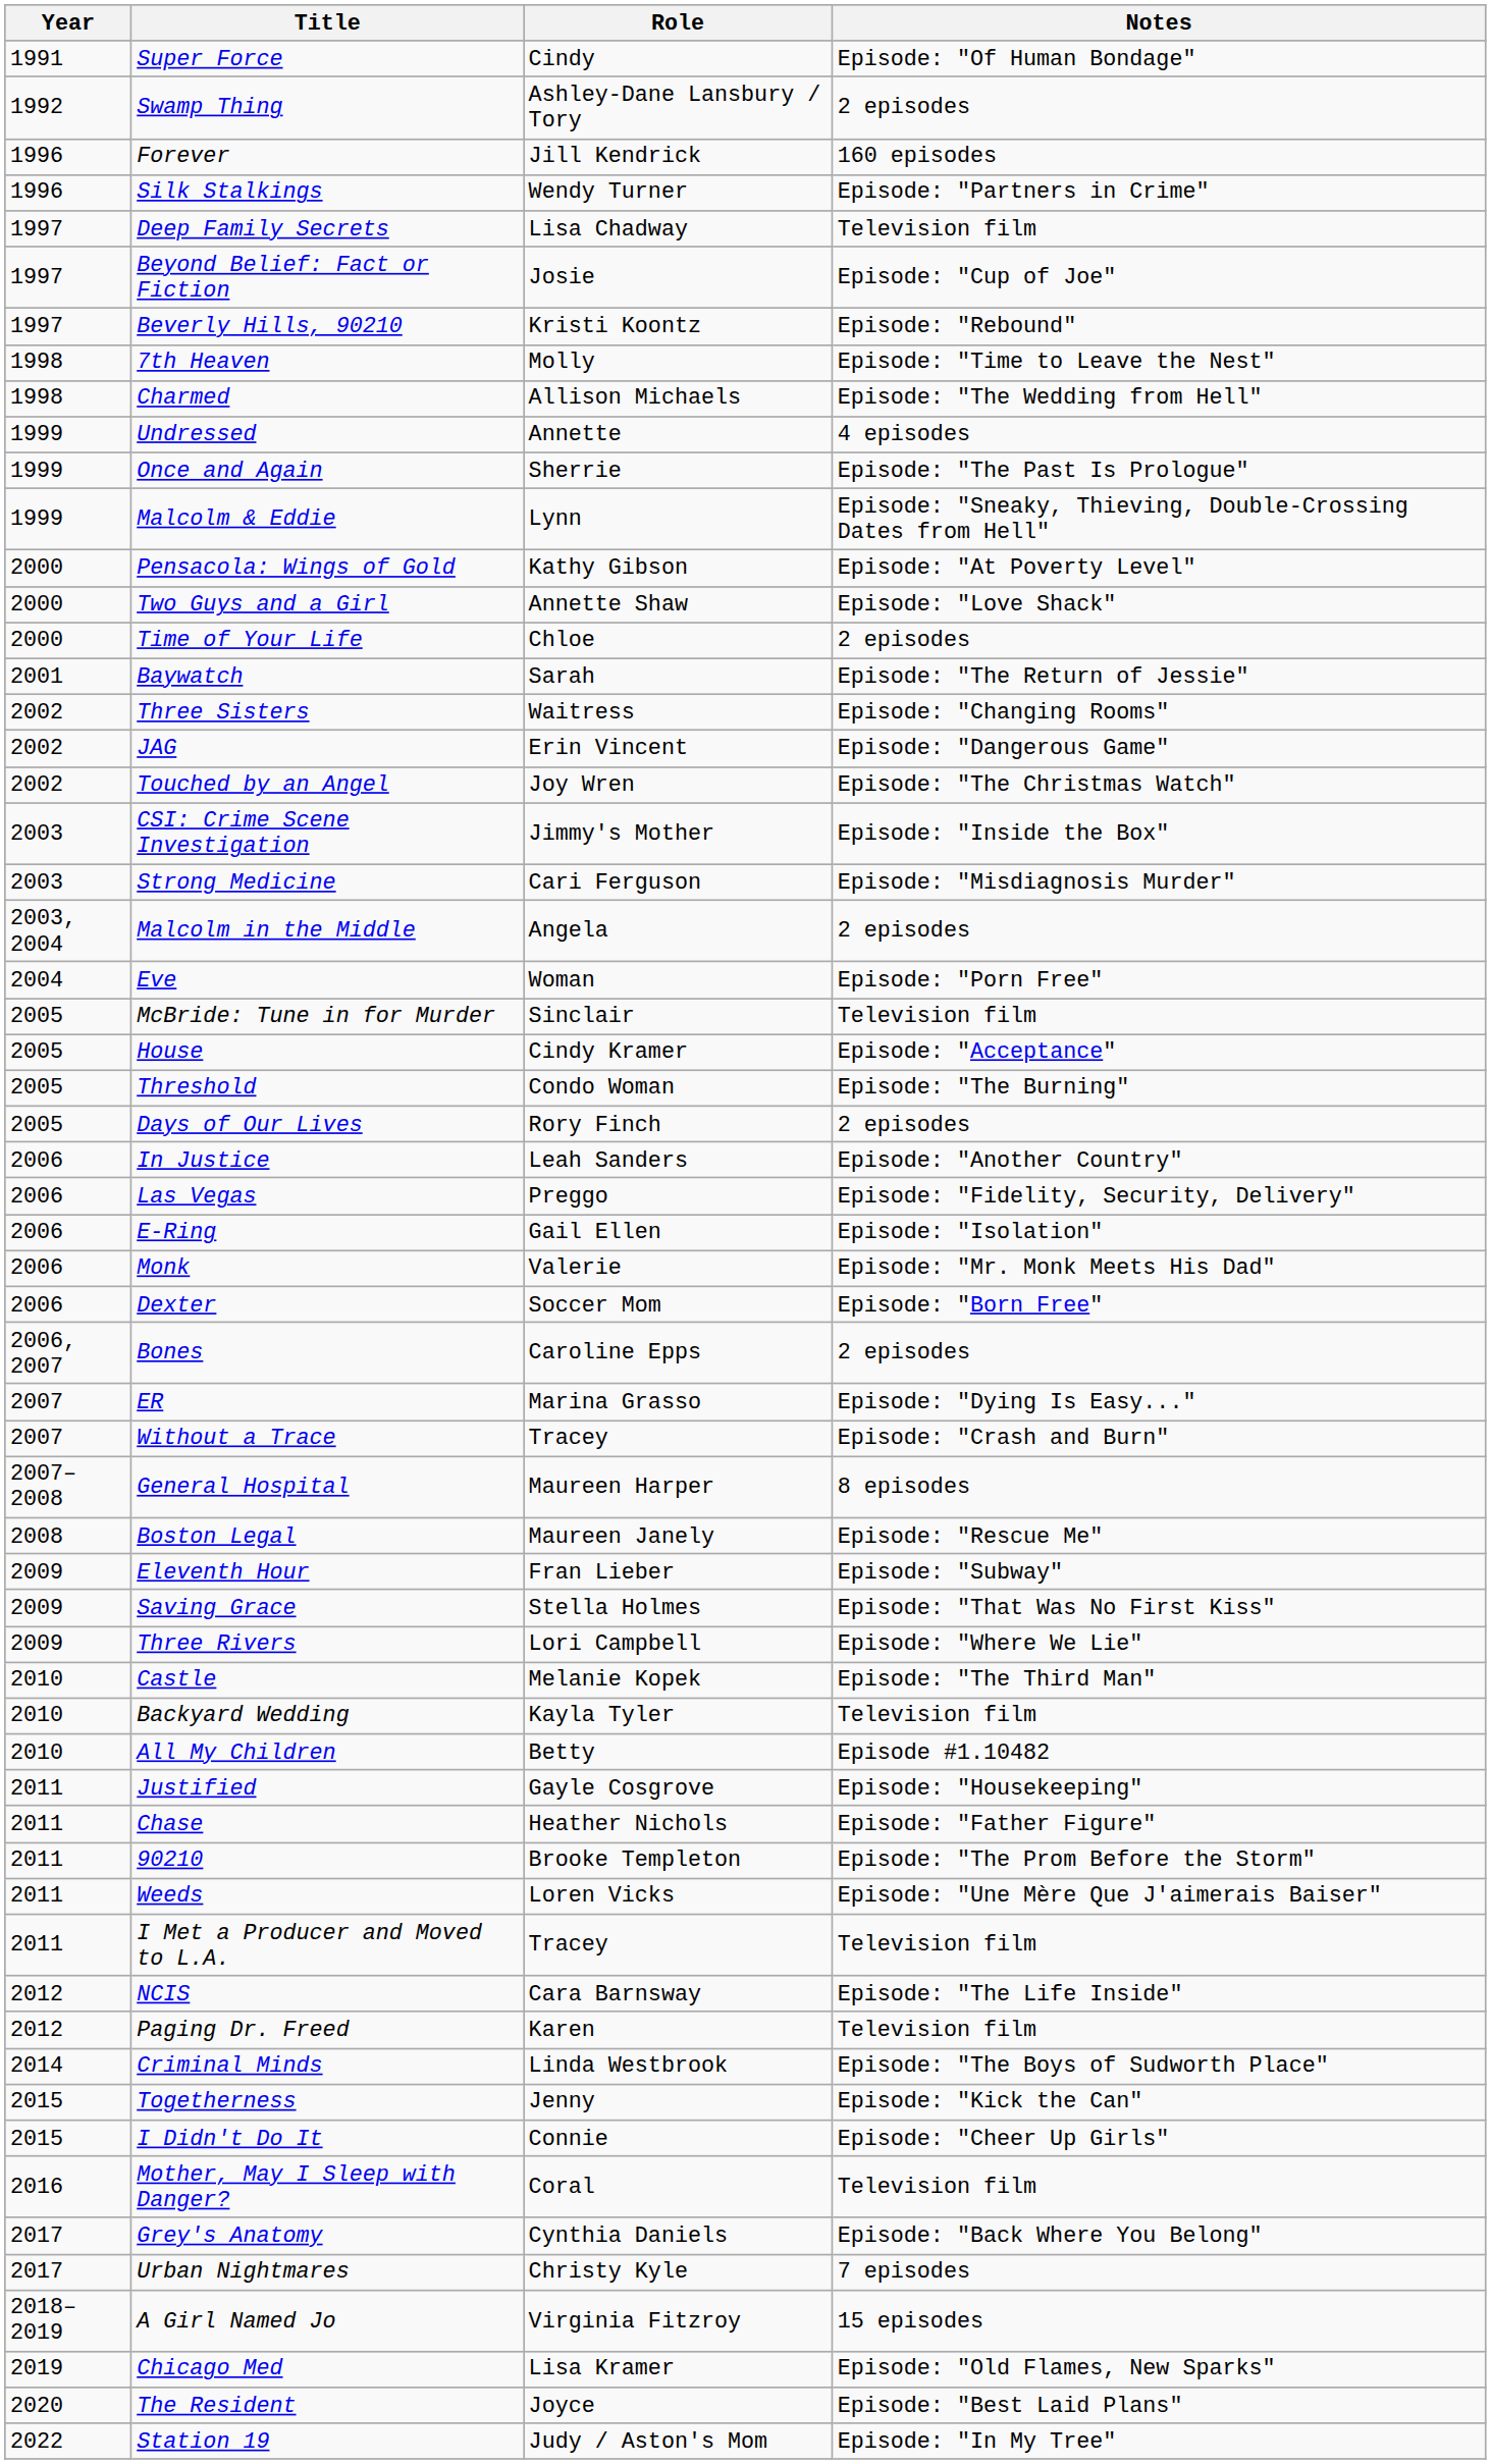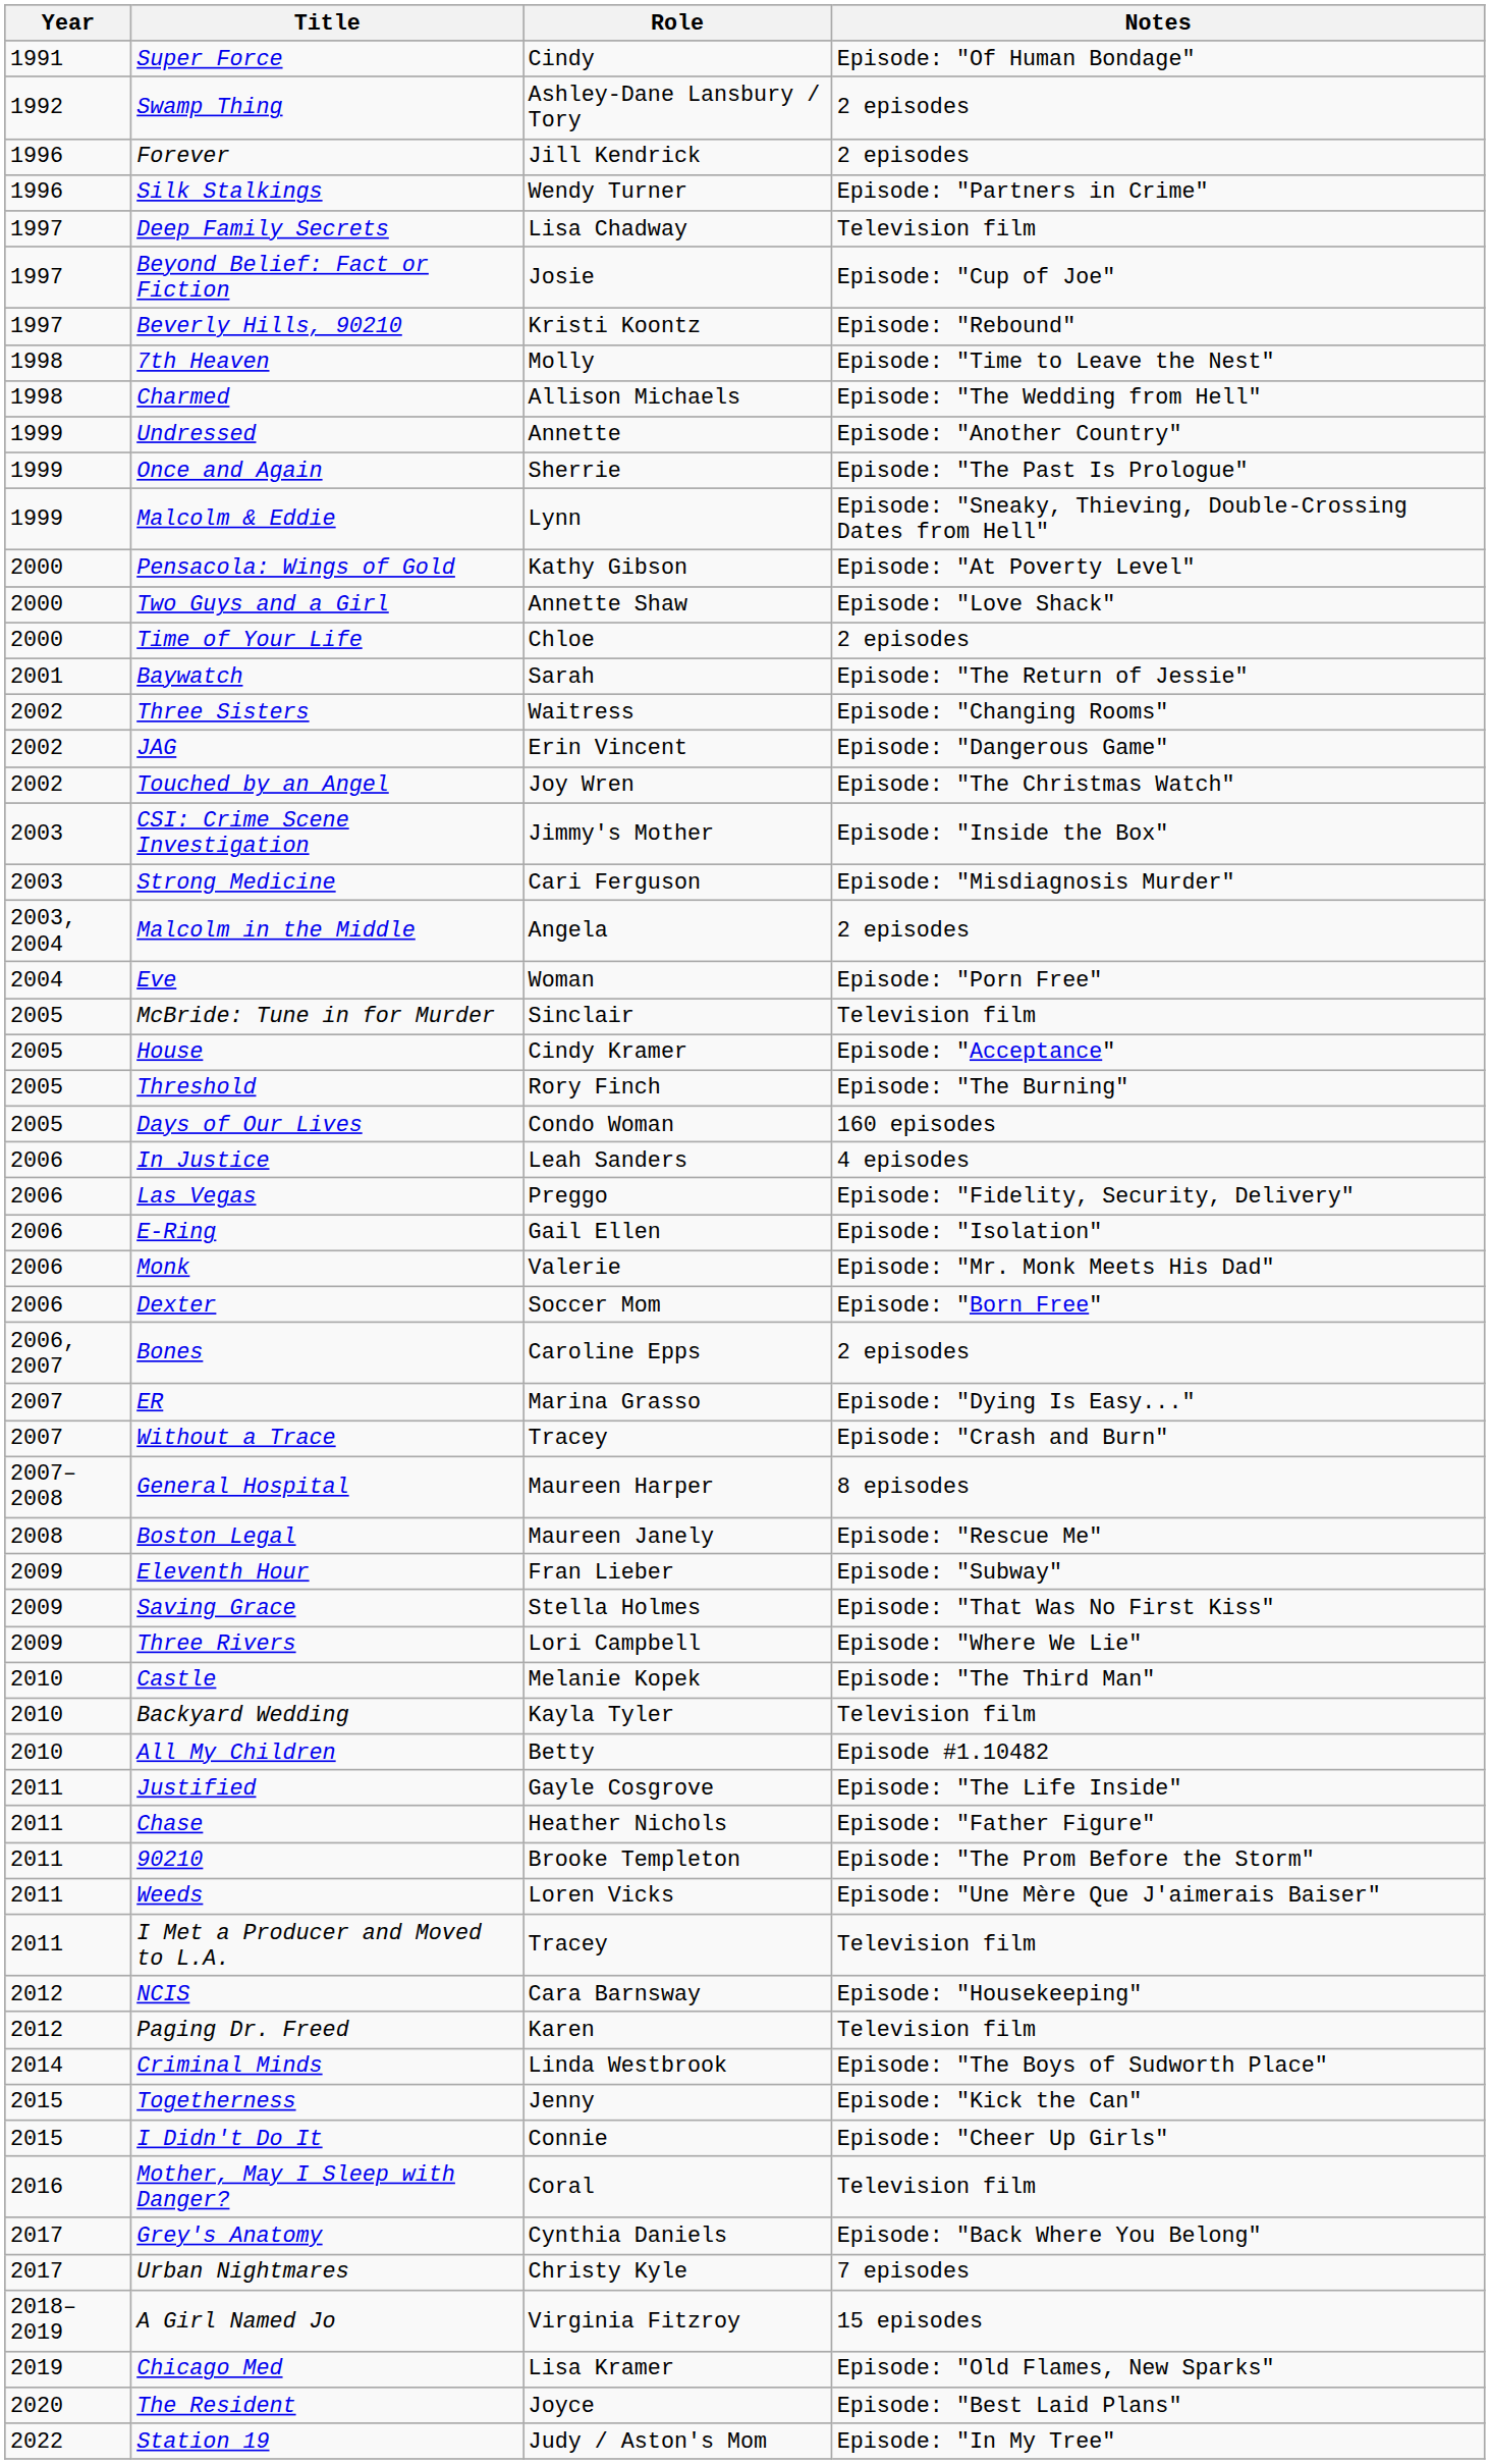 <table class="wikitable sortable">
 <tr>
 <th>Year</th>
 <th>Title</th>
 <th>Role</th>
 <th>Notes</th>
 </tr>
 <tr>
 <td>1991</td>
 <td><em><a href='#'>Super Force</a></em></td>
 <td>Cindy</td>
 <td>Episode: "Of Human Bondage"</td>
 </tr>
 <tr>
 <td>1992</td>
 <td><a href='#'><em>Swamp Thing</em></a></td>
 <td>Ashley-Dane Lansbury / Tory</td>
 <td>2 episodes</td>
 </tr>
 <tr>
 <td>1996</td>
 <td><em>Forever</em></td>
 <td>Jill Kendrick</td>
-<td>160 episodes</td>
+<td>2 episodes</td>
 </tr>
 <tr>
 <td>1996</td>
 <td><em><a href='#'>Silk Stalkings</a></em></td>
 <td>Wendy Turner</td>
 <td>Episode: "Partners in Crime"</td>
 </tr>
 <tr>
 <td>1997</td>
 <td><em><a href='#'>Deep Family Secrets</a></em></td>
 <td>Lisa Chadway</td>
 <td>Television film</td>
 </tr>
 <tr>
 <td>1997</td>
 <td><em><a href='#'>Beyond Belief: Fact or Fiction</a></em></td>
 <td>Josie</td>
 <td>Episode: "Cup of Joe"</td>
 </tr>
 <tr>
 <td>1997</td>
 <td><em><a href='#'>Beverly Hills, 90210</a></em></td>
 <td>Kristi Koontz</td>
 <td>Episode: "Rebound"</td>
 </tr>
 <tr>
 <td>1998</td>
 <td><a href='#'><em>7th Heaven</em></a></td>
 <td>Molly</td>
 <td>Episode: "Time to Leave the Nest"</td>
 </tr>
 <tr>
 <td>1998</td>
 <td><em><a href='#'>Charmed</a></em></td>
 <td>Allison Michaels</td>
 <td>Episode: "The Wedding from Hell"</td>
 </tr>
 <tr>
 <td>1999</td>
 <td><em><a href='#'>Undressed</a></em></td>
 <td>Annette</td>
-<td>4 episodes</td>
+<td>Episode: "Another Country"</td>
 </tr>
 <tr>
 <td>1999</td>
 <td><em><a href='#'>Once and Again</a></em></td>
 <td>Sherrie</td>
 <td>Episode: "The Past Is Prologue"</td>
 </tr>
 <tr>
 <td>1999</td>
 <td><em><a href='#'>Malcolm & Eddie</a></em></td>
 <td>Lynn</td>
 <td>Episode: "Sneaky, Thieving, Double-Crossing Dates from Hell"</td>
 </tr>
 <tr>
 <td>2000</td>
 <td><em><a href='#'>Pensacola: Wings of Gold</a></em></td>
 <td>Kathy Gibson</td>
 <td>Episode: "At Poverty Level"</td>
 </tr>
 <tr>
 <td>2000</td>
 <td><em><a href='#'>Two Guys and a Girl</a></em></td>
 <td>Annette Shaw</td>
 <td>Episode: "Love Shack"</td>
 </tr>
 <tr>
 <td>2000</td>
 <td><a href='#'><em>Time of Your Life</em></a></td>
 <td>Chloe</td>
 <td>2 episodes</td>
 </tr>
 <tr>
 <td>2001</td>
 <td><em><a href='#'>Baywatch</a></em></td>
 <td>Sarah</td>
 <td>Episode: "The Return of Jessie"</td>
 </tr>
 <tr>
 <td>2002</td>
 <td><a href='#'><em>Three Sisters</em></a></td>
 <td>Waitress</td>
 <td>Episode: "Changing Rooms"</td>
 </tr>
 <tr>
 <td>2002</td>
 <td><a href='#'><em>JAG</em></a></td>
 <td>Erin Vincent</td>
 <td>Episode: "Dangerous Game"</td>
 </tr>
 <tr>
 <td>2002</td>
 <td><em><a href='#'>Touched by an Angel</a></em></td>
 <td>Joy Wren</td>
 <td>Episode: "The Christmas Watch"</td>
 </tr>
 <tr>
 <td>2003</td>
 <td><em><a href='#'>CSI: Crime Scene Investigation</a></em></td>
 <td>Jimmy's Mother</td>
 <td>Episode: "Inside the Box"</td>
 </tr>
 <tr>
 <td>2003</td>
 <td><em><a href='#'>Strong Medicine</a></em></td>
 <td>Cari Ferguson</td>
 <td>Episode: "Misdiagnosis Murder"</td>
 </tr>
 <tr>
 <td>2003, 2004</td>
 <td><em><a href='#'>Malcolm in the Middle</a></em></td>
 <td>Angela</td>
 <td>2 episodes</td>
 </tr>
 <tr>
 <td>2004</td>
 <td><a href='#'><em>Eve</em></a></td>
 <td>Woman</td>
 <td>Episode: "Porn Free"</td>
 </tr>
 <tr>
 <td>2005</td>
 <td><em>McBride: Tune in for Murder</em></td>
 <td>Sinclair</td>
 <td>Television film</td>
 </tr>
 <tr>
 <td>2005</td>
 <td><a href='#'><em>House</em></a></td>
 <td>Cindy Kramer</td>
 <td>Episode: "<a href='#'>Acceptance</a>"</td>
 </tr>
 <tr>
 <td>2005</td>
 <td><a href='#'><em>Threshold</em></a></td>
-<td>Condo Woman</td>
+<td>Rory Finch</td>
 <td>Episode: "The Burning"</td>
 </tr>
 <tr>
 <td>2005</td>
 <td><em><a href='#'>Days of Our Lives</a></em></td>
-<td>Rory Finch</td>
-<td>2 episodes</td>
+<td>Condo Woman</td>
+<td>160 episodes</td>
 </tr>
 <tr>
 <td>2006</td>
 <td><em><a href='#'>In Justice</a></em></td>
 <td>Leah Sanders</td>
-<td>Episode: "Another Country"</td>
+<td>4 episodes</td>
 </tr>
 <tr>
 <td>2006</td>
 <td><a href='#'><em>Las Vegas</em></a></td>
 <td>Preggo</td>
 <td>Episode: "Fidelity, Security, Delivery"</td>
 </tr>
 <tr>
 <td>2006</td>
 <td><em><a href='#'>E-Ring</a></em></td>
 <td>Gail Ellen</td>
 <td>Episode: "Isolation"</td>
 </tr>
 <tr>
 <td>2006</td>
 <td><a href='#'><em>Monk</em></a></td>
 <td>Valerie</td>
 <td>Episode: "Mr. Monk Meets His Dad"</td>
 </tr>
 <tr>
 <td>2006</td>
 <td><a href='#'><em>Dexter</em></a></td>
 <td>Soccer Mom</td>
 <td>Episode: "<a href='#'>Born Free</a>"</td>
 </tr>
 <tr>
 <td>2006, 2007</td>
 <td><a href='#'><em>Bones</em></a></td>
 <td>Caroline Epps</td>
 <td>2 episodes</td>
 </tr>
 <tr>
 <td>2007</td>
 <td><a href='#'><em>ER</em></a></td>
 <td>Marina Grasso</td>
 <td>Episode: "Dying Is Easy..."</td>
 </tr>
 <tr>
 <td>2007</td>
 <td><em><a href='#'>Without a Trace</a></em></td>
 <td>Tracey</td>
 <td>Episode: "Crash and Burn"</td>
 </tr>
 <tr>
 <td>2007–2008</td>
 <td><em><a href='#'>General Hospital</a></em></td>
 <td>Maureen Harper</td>
 <td>8 episodes</td>
 </tr>
 <tr>
 <td>2008</td>
 <td><em><a href='#'>Boston Legal</a></em></td>
 <td>Maureen Janely</td>
 <td>Episode: "Rescue Me"</td>
 </tr>
 <tr>
 <td>2009</td>
 <td><a href='#'><em>Eleventh Hour</em></a></td>
 <td>Fran Lieber</td>
 <td>Episode: "Subway"</td>
 </tr>
 <tr>
 <td>2009</td>
 <td><a href='#'><em>Saving Grace</em></a></td>
 <td>Stella Holmes</td>
 <td>Episode: "That Was No First Kiss"</td>
 </tr>
 <tr>
 <td>2009</td>
 <td><a href='#'><em>Three Rivers</em></a></td>
 <td>Lori Campbell</td>
 <td>Episode: "Where We Lie"</td>
 </tr>
 <tr>
 <td>2010</td>
 <td><a href='#'><em>Castle</em></a></td>
 <td>Melanie Kopek</td>
 <td>Episode: "The Third Man"</td>
 </tr>
 <tr>
 <td>2010</td>
 <td><em>Backyard Wedding</em></td>
 <td>Kayla Tyler</td>
 <td>Television film</td>
 </tr>
 <tr>
 <td>2010</td>
 <td><em><a href='#'>All My Children</a></em></td>
 <td>Betty</td>
 <td>Episode #1.10482</td>
 </tr>
 <tr>
 <td>2011</td>
 <td><a href='#'><em>Justified</em></a></td>
 <td>Gayle Cosgrove</td>
-<td>Episode: "Housekeeping"</td>
+<td>Episode: "The Life Inside"</td>
 </tr>
 <tr>
 <td>2011</td>
 <td><a href='#'><em>Chase</em></a></td>
 <td>Heather Nichols</td>
 <td>Episode: "Father Figure"</td>
 </tr>
 <tr>
 <td>2011</td>
 <td><a href='#'><em>90210</em></a></td>
 <td>Brooke Templeton</td>
 <td>Episode: "The Prom Before the Storm"</td>
 </tr>
 <tr>
 <td>2011</td>
 <td><a href='#'><em>Weeds</em></a></td>
 <td>Loren Vicks</td>
 <td>Episode: "Une Mère Que J'aimerais Baiser"</td>
 </tr>
 <tr>
 <td>2011</td>
 <td><em>I Met a Producer and Moved to L.A.</em></td>
 <td>Tracey</td>
 <td>Television film</td>
 </tr>
 <tr>
 <td>2012</td>
 <td><a href='#'><em>NCIS</em></a></td>
 <td>Cara Barnsway</td>
-<td>Episode: "The Life Inside"</td>
+<td>Episode: "Housekeeping"</td>
 </tr>
 <tr>
 <td>2012</td>
 <td><em>Paging Dr. Freed</em></td>
 <td>Karen</td>
 <td>Television film</td>
 </tr>
 <tr>
 <td>2014</td>
 <td><em><a href='#'>Criminal Minds</a></em></td>
 <td>Linda Westbrook</td>
 <td>Episode: "The Boys of Sudworth Place"</td>
 </tr>
 <tr>
 <td>2015</td>
 <td><a href='#'><em>Togetherness</em></a></td>
 <td>Jenny</td>
 <td>Episode: "Kick the Can"</td>
 </tr>
 <tr>
 <td>2015</td>
 <td><a href='#'><em>I Didn't Do It</em></a></td>
 <td>Connie</td>
 <td>Episode: "Cheer Up Girls"</td>
 </tr>
 <tr>
 <td>2016</td>
 <td><a href='#'><em>Mother, May I Sleep with Danger?</em></a></td>
 <td>Coral</td>
 <td>Television film</td>
 </tr>
 <tr>
 <td>2017</td>
 <td><em><a href='#'>Grey's Anatomy</a></em></td>
 <td>Cynthia Daniels</td>
 <td>Episode: "Back Where You Belong"</td>
 </tr>
 <tr>
 <td>2017</td>
 <td><em>Urban Nightmares</em></td>
 <td>Christy Kyle</td>
 <td>7 episodes</td>
 </tr>
 <tr>
 <td>2018–2019</td>
 <td><em>A Girl Named Jo</em></td>
 <td>Virginia Fitzroy</td>
 <td>15 episodes</td>
 </tr>
 <tr>
 <td>2019</td>
 <td><em><a href='#'>Chicago Med</a></em></td>
 <td>Lisa Kramer</td>
 <td>Episode: "Old Flames, New Sparks"</td>
 </tr>
 <tr>
 <td>2020</td>
 <td><a href='#'><em>The Resident</em></a></td>
 <td>Joyce</td>
 <td>Episode: "Best Laid Plans"</td>
 </tr>
 <tr>
 <td>2022</td>
 <td><em><a href='#'>Station 19</a></em></td>
 <td>Judy / Aston's Mom</td>
 <td>Episode: "In My Tree"</td>
 </tr>
 </table>
